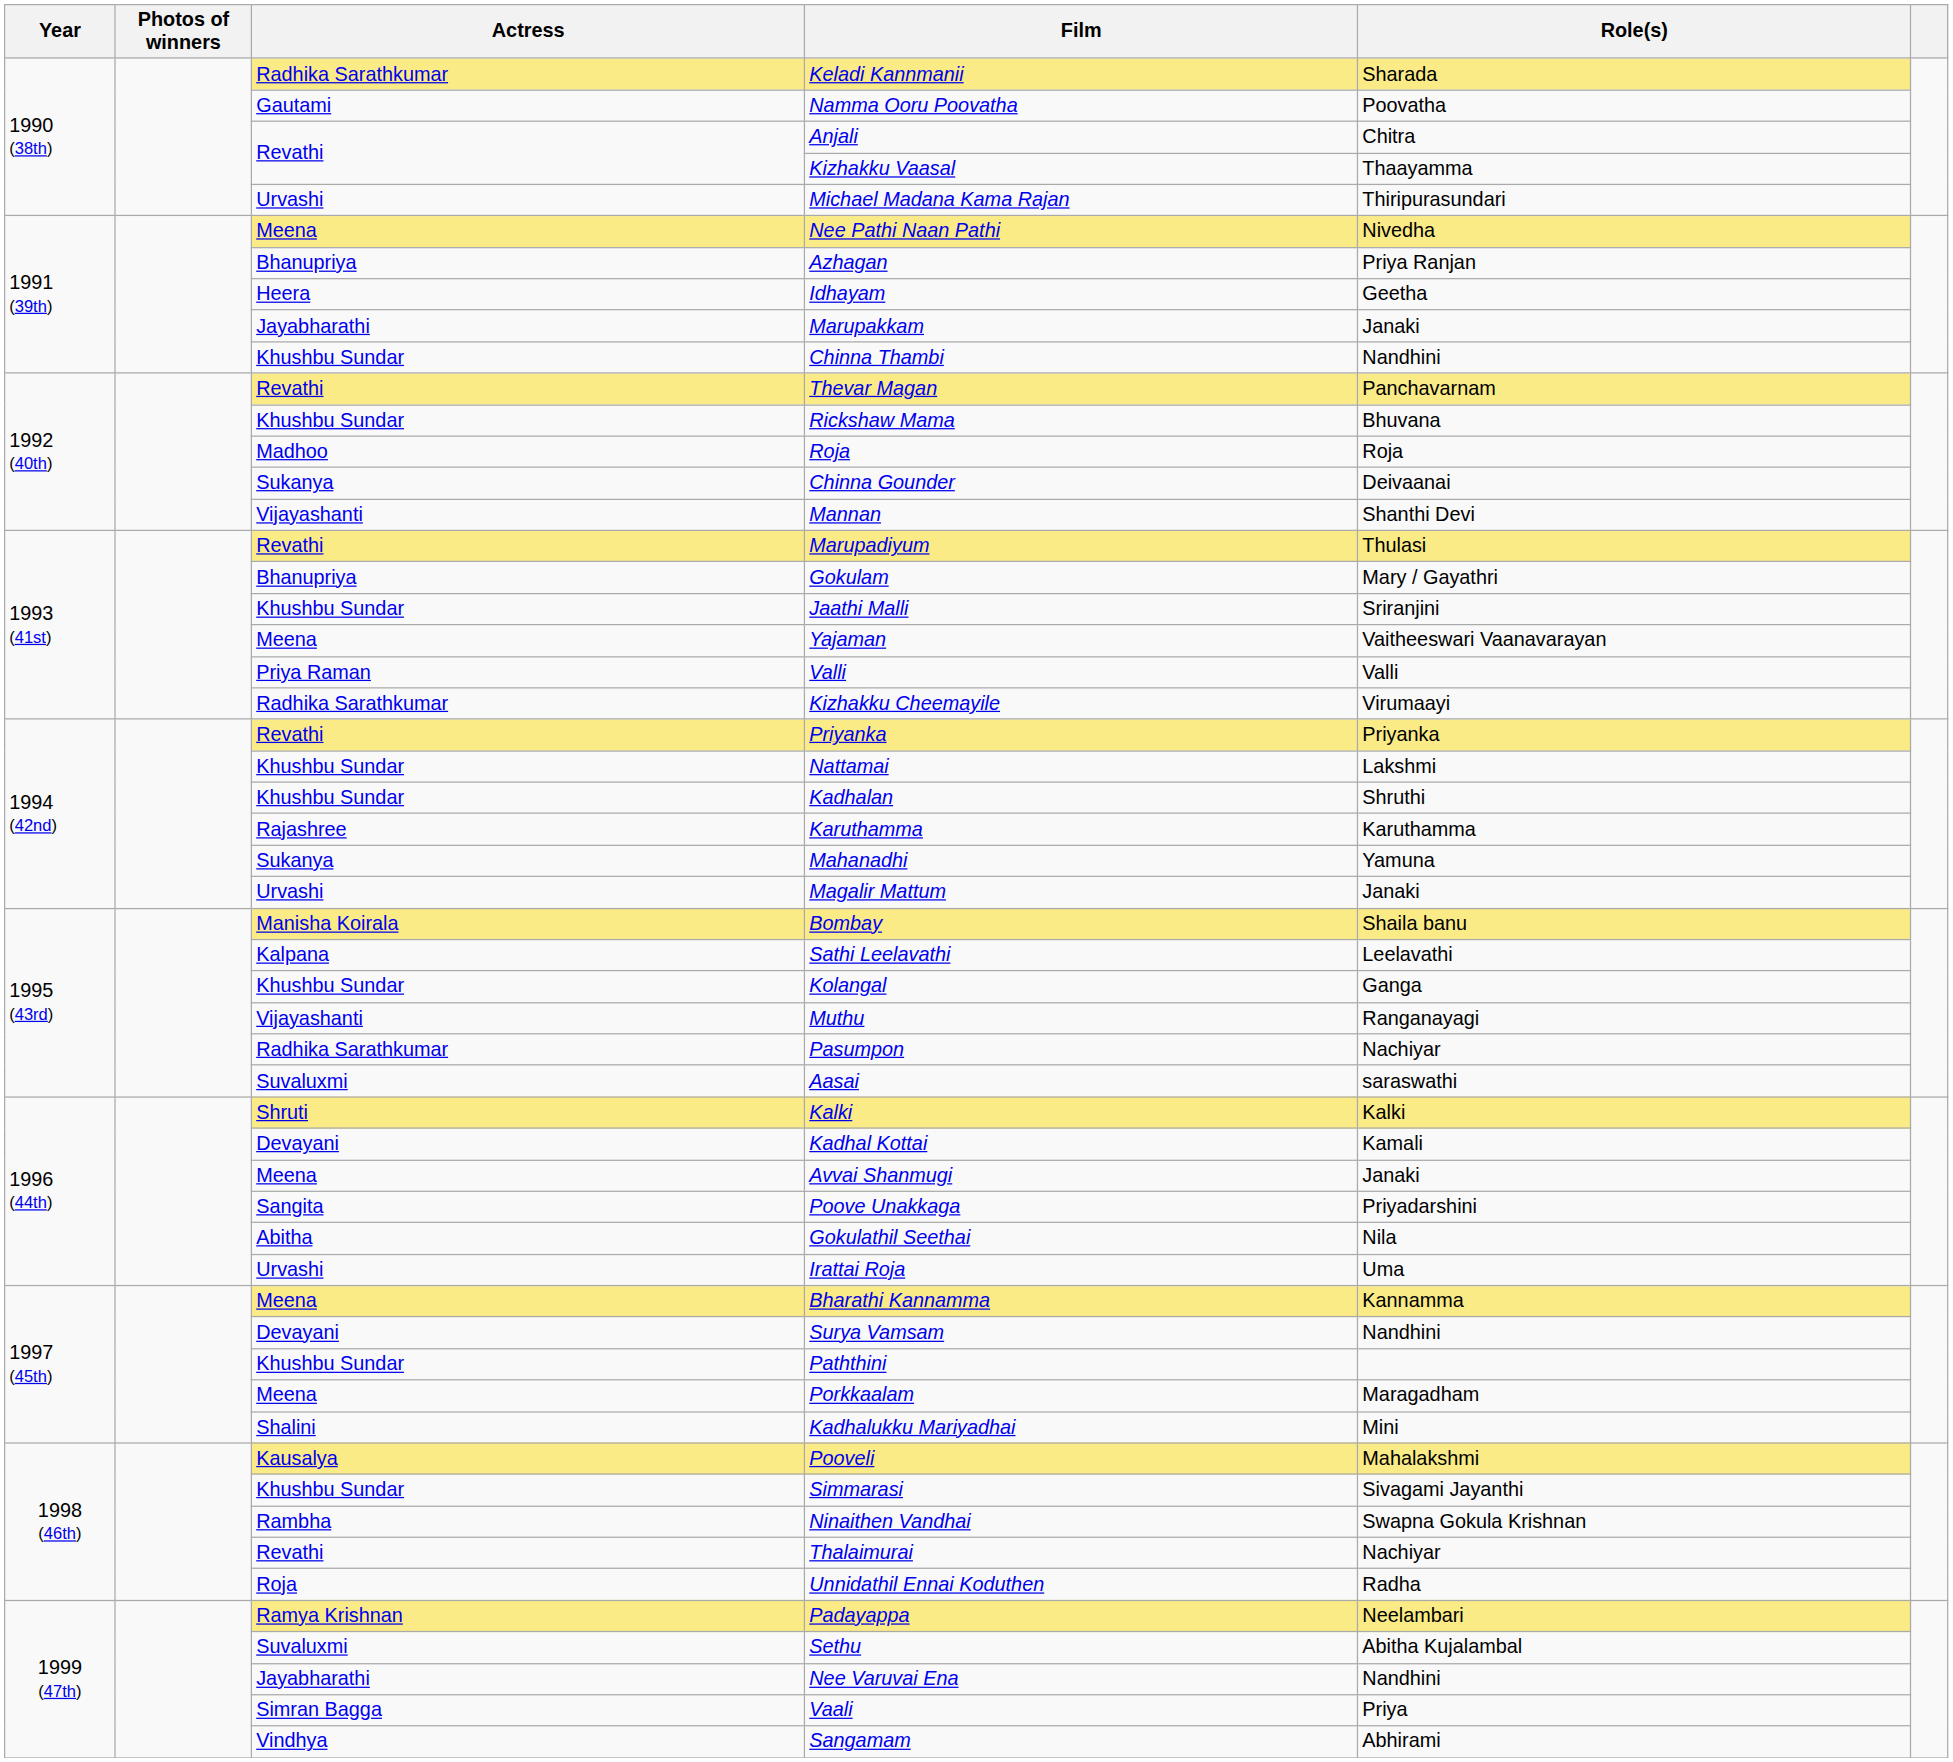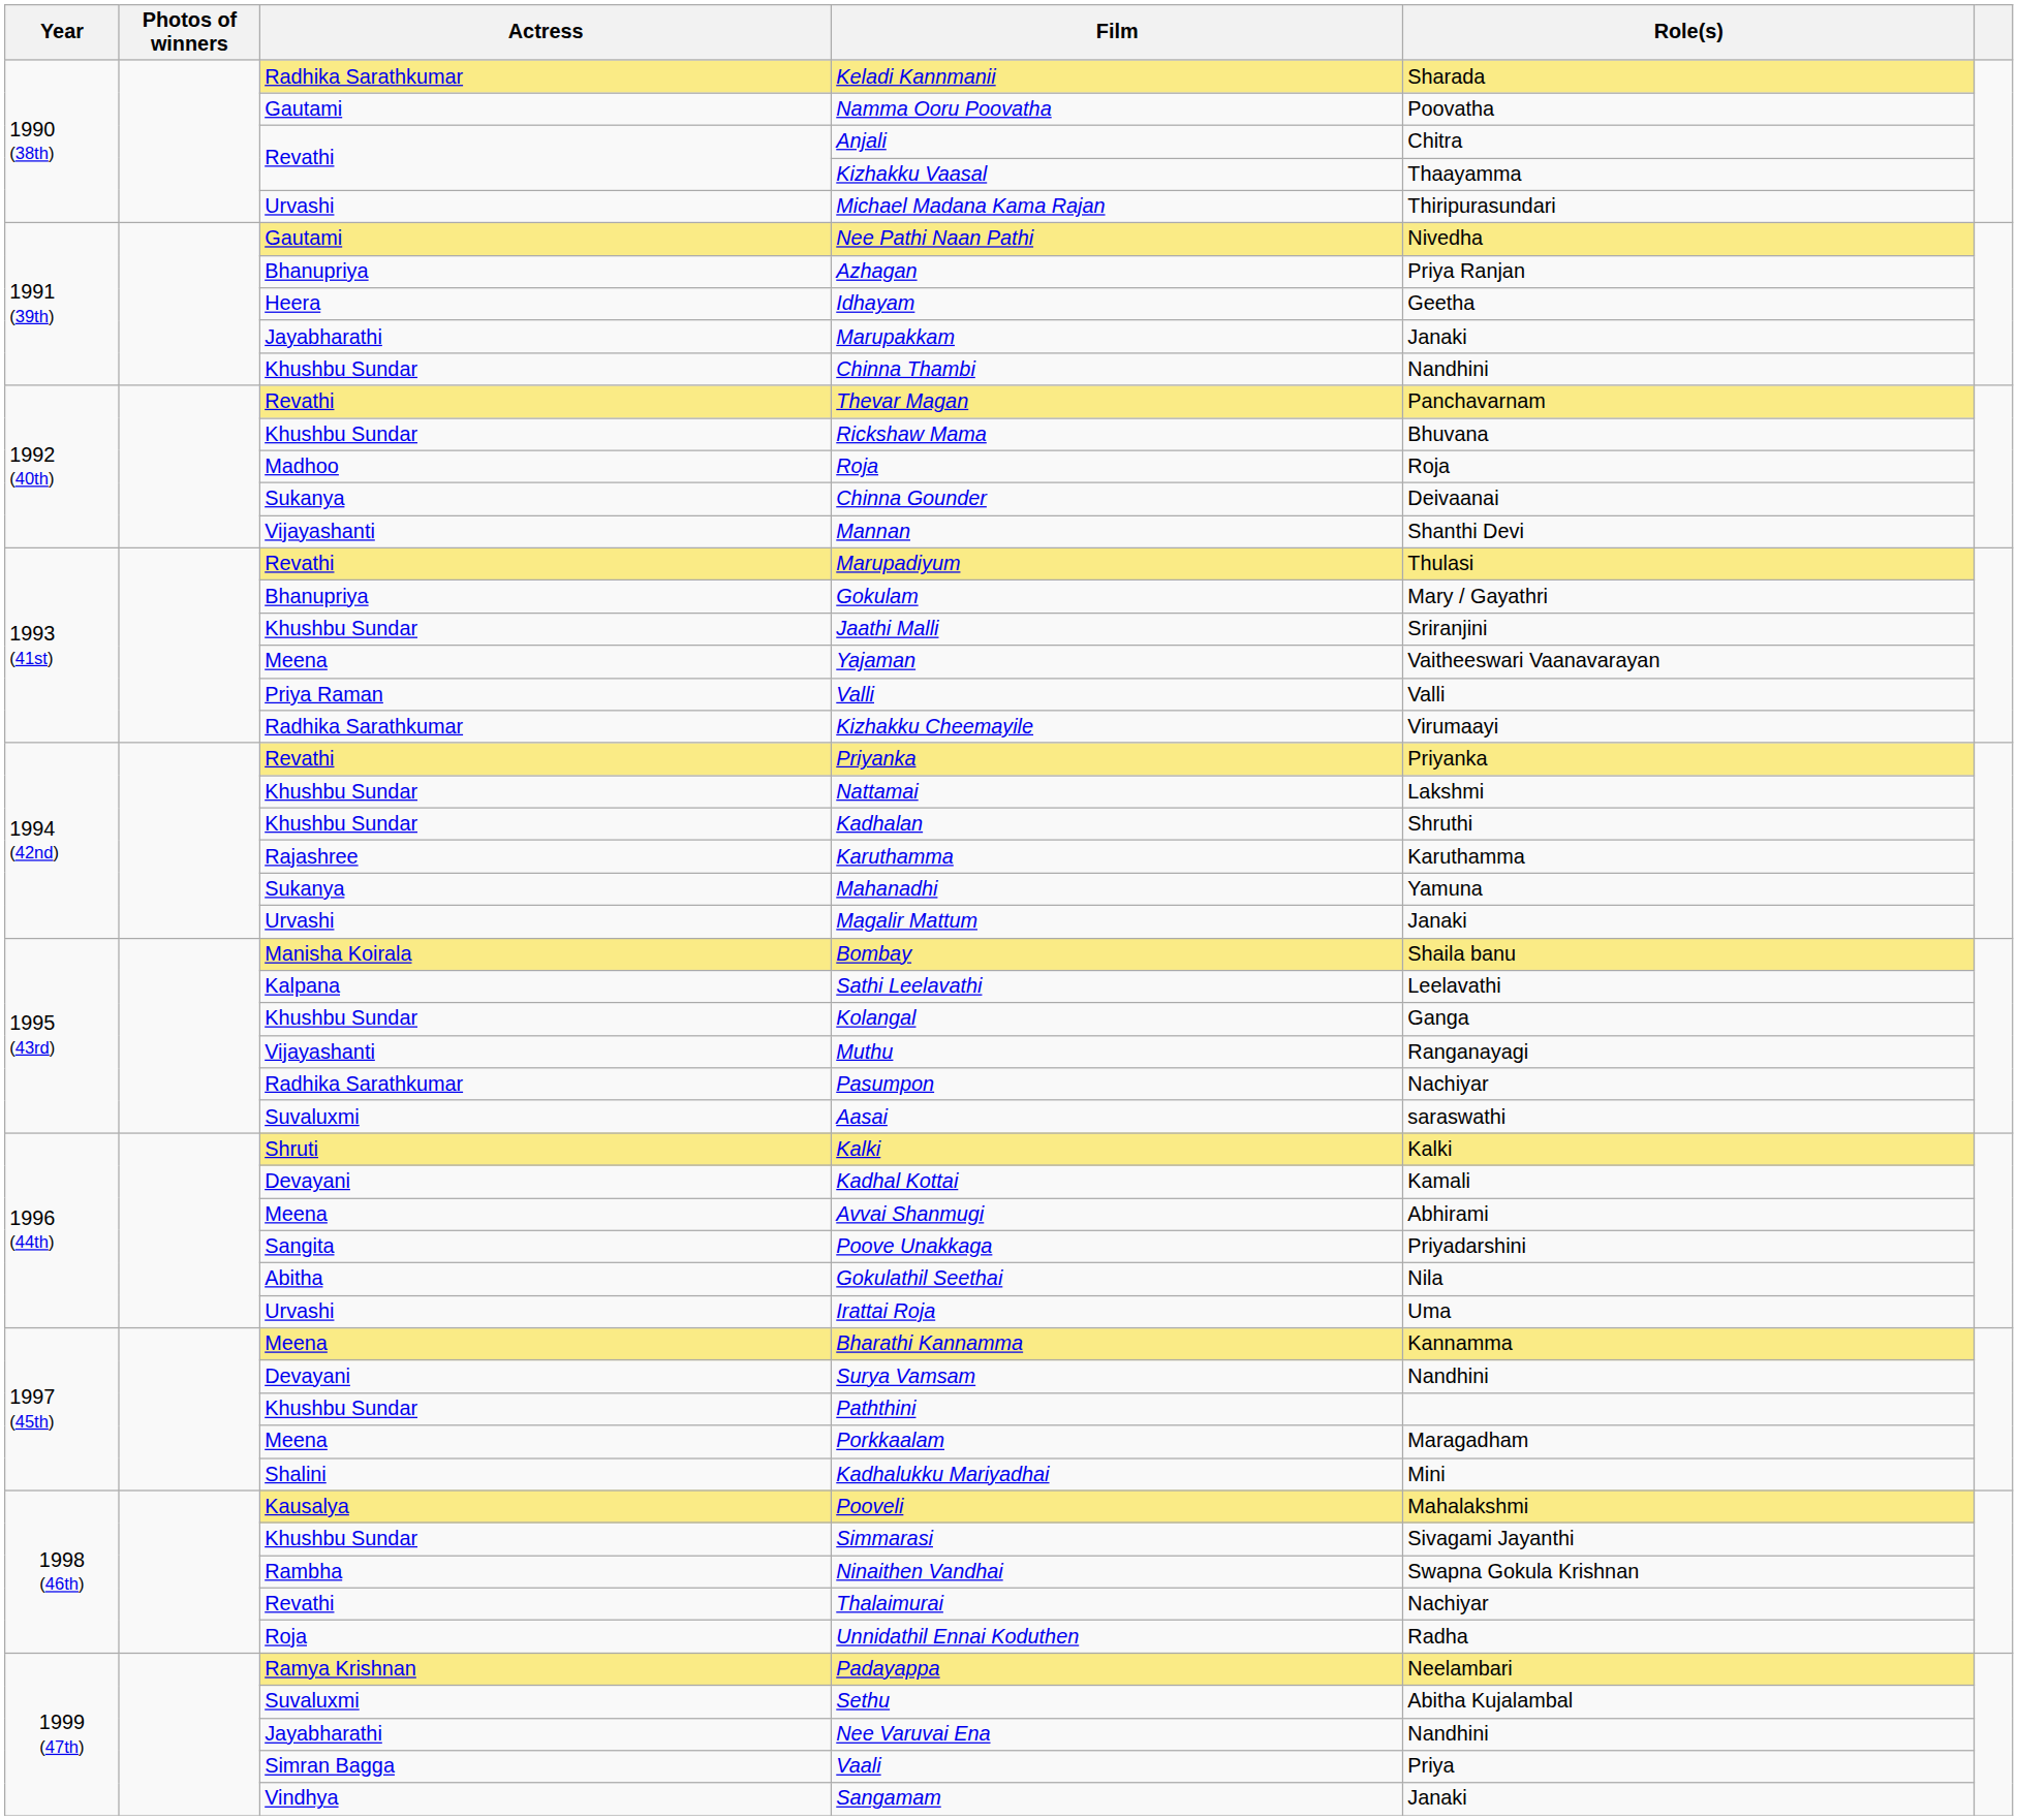 <table class="wikitable sortable">
 <tr>
 <th scope="col" style="width:3%;">Year</th>
 <th scope="col" style="width:3%;">Photos of winners</th>
 <th scope="col" style="width:15%;">Actress</th>
 <th scope="col" style="width:15%;">Film</th>
 <th scope="col" style="width:15%;">Role(s)</th>
 <th scope="col" style="width:1%;" class="unsortable"></th>
 </tr>
 <tr>
 <td rowspan="5">1990 <br><small>(<a href='#'>38th</a>) </small></td>
 <td rowspan="5"></td>
 <td style="background:#FAEB86;"><a href='#'>Radhika Sarathkumar</a> </td>
 <td style="background:#FAEB86;"><em><a href='#'>Keladi Kannmanii</a></em></td>
 <td style="background:#FAEB86;">Sharada</td>
 <td rowspan="5" style="text-align:center;"></td>
 </tr>
 <tr>
 <td><a href='#'>Gautami</a></td>
 <td><em><a href='#'>Namma Ooru Poovatha</a></em></td>
 <td>Poovatha</td>
 </tr>
 <tr>
 <td rowspan="2"><a href='#'>Revathi</a></td>
 <td><a href='#'><em>Anjali</em></a></td>
 <td>Chitra</td>
 </tr>
 <tr>
 <td><em><a href='#'>Kizhakku Vaasal</a></em></td>
 <td>Thaayamma</td>
 </tr>
 <tr>
 <td><a href='#'>Urvashi</a></td>
 <td><em><a href='#'>Michael Madana Kama Rajan</a></em></td>
 <td>Thiripurasundari</td>
 </tr>
 <tr>
 <td rowspan="5">1991 <br><small>(<a href='#'>39th</a>) </small></td>
 <td rowspan="5"></td>
-<td style="background:#FAEB86;"><a href='#'>Meena</a> </td>
+<td style="background:#FAEB86;"><a href='#'>Gautami</a> </td>
 <td style="background:#FAEB86;"><em><a href='#'>Nee Pathi Naan Pathi</a></em></td>
 <td style="background:#FAEB86;">Nivedha</td>
 <td rowspan="5" style="text-align:center;"></td>
 </tr>
 <tr>
 <td><a href='#'>Bhanupriya</a></td>
 <td><em><a href='#'>Azhagan</a></em></td>
 <td>Priya Ranjan</td>
 </tr>
 <tr>
 <td><a href='#'>Heera</a></td>
 <td><a href='#'><em>Idhayam</em></a></td>
 <td>Geetha</td>
 </tr>
 <tr>
 <td><a href='#'>Jayabharathi</a></td>
 <td><em><a href='#'>Marupakkam</a></em></td>
 <td>Janaki</td>
 </tr>
 <tr>
 <td><a href='#'>Khushbu Sundar</a></td>
 <td><em><a href='#'>Chinna Thambi</a></em></td>
 <td>Nandhini</td>
 </tr>
 <tr>
 <td rowspan="5">1992 <br><small>(<a href='#'>40th</a>) </small></td>
 <td rowspan="5"></td>
 <td style="background:#FAEB86;"><a href='#'>Revathi</a> </td>
 <td style="background:#FAEB86;"><em><a href='#'>Thevar Magan</a></em></td>
 <td style="background:#FAEB86;">Panchavarnam</td>
 <td rowspan="5" style="text-align:center;"></td>
 </tr>
 <tr>
 <td><a href='#'>Khushbu Sundar</a></td>
 <td><em><a href='#'>Rickshaw Mama</a></em></td>
 <td>Bhuvana</td>
 </tr>
 <tr>
 <td><a href='#'>Madhoo</a></td>
 <td><a href='#'><em>Roja</em></a></td>
 <td>Roja</td>
 </tr>
 <tr>
 <td><a href='#'>Sukanya</a></td>
 <td><em><a href='#'>Chinna Gounder</a></em></td>
 <td>Deivaanai</td>
 </tr>
 <tr>
 <td><a href='#'>Vijayashanti</a></td>
 <td><a href='#'><em>Mannan</em></a></td>
 <td>Shanthi Devi</td>
 </tr>
 <tr>
 <td rowspan="6">1993 <br><small>(<a href='#'>41st</a>) </small></td>
 <td rowspan="6"></td>
 <td style="background:#FAEB86;"><a href='#'>Revathi</a> </td>
 <td style="background:#FAEB86;"><em><a href='#'>Marupadiyum</a></em></td>
 <td style="background:#FAEB86;">Thulasi</td>
 <td rowspan="6" style="text-align:center;"></td>
 </tr>
 <tr>
 <td><a href='#'>Bhanupriya</a></td>
 <td><em><a href='#'>Gokulam</a></em></td>
 <td>Mary / Gayathri</td>
 </tr>
 <tr>
 <td><a href='#'>Khushbu Sundar</a></td>
 <td><em><a href='#'>Jaathi Malli</a></em></td>
 <td>Sriranjini</td>
 </tr>
 <tr>
 <td><a href='#'>Meena</a></td>
 <td><em><a href='#'>Yajaman</a></em></td>
 <td>Vaitheeswari Vaanavarayan</td>
 </tr>
 <tr>
 <td><a href='#'>Priya Raman</a></td>
 <td><em><a href='#'>Valli</a></em></td>
 <td>Valli</td>
 </tr>
 <tr>
 <td><a href='#'>Radhika Sarathkumar</a></td>
 <td><em><a href='#'>Kizhakku Cheemayile</a></em></td>
 <td>Virumaayi</td>
 </tr>
 <tr>
 <td rowspan="6">1994 <br><small>(<a href='#'>42nd</a>) </small></td>
 <td rowspan="6"></td>
 <td style="background:#FAEB86;"><a href='#'>Revathi</a> </td>
 <td style="background:#FAEB86;"><a href='#'><em>Priyanka</em></a></td>
 <td style="background:#FAEB86;">Priyanka</td>
 <td rowspan="6" style="text-align:center;"></td>
 </tr>
 <tr>
 <td><a href='#'>Khushbu Sundar</a></td>
 <td><em><a href='#'>Nattamai</a></em></td>
 <td>Lakshmi</td>
 </tr>
 <tr>
 <td><a href='#'>Khushbu Sundar</a></td>
 <td><em><a href='#'>Kadhalan</a></em></td>
 <td>Shruthi</td>
 </tr>
 <tr>
 <td><a href='#'>Rajashree</a></td>
 <td><em><a href='#'>Karuthamma</a></em></td>
 <td>Karuthamma</td>
 </tr>
 <tr>
 <td><a href='#'>Sukanya</a></td>
 <td><em><a href='#'>Mahanadhi</a></em></td>
 <td>Yamuna</td>
 </tr>
 <tr>
 <td><a href='#'>Urvashi</a></td>
 <td><a href='#'><em>Magalir Mattum</em></a></td>
 <td>Janaki</td>
 </tr>
 <tr>
 <td rowspan="6">1995 <br><small>(<a href='#'>43rd</a>) </small></td>
 <td rowspan="6"></td>
 <td style="background:#FAEB86;"><a href='#'>Manisha Koirala</a> </td>
 <td style="background:#FAEB86;"><a href='#'><em>Bombay</em></a></td>
 <td style="background:#FAEB86;">Shaila banu</td>
 <td rowspan="6" style="text-align:center;"></td>
 </tr>
 <tr>
 <td><a href='#'>Kalpana</a></td>
 <td><a href='#'><em>Sathi Leelavathi</em></a></td>
 <td>Leelavathi</td>
 </tr>
 <tr>
 <td><a href='#'>Khushbu Sundar</a></td>
 <td><a href='#'><em>Kolangal</em></a></td>
 <td>Ganga</td>
 </tr>
 <tr>
 <td><a href='#'>Vijayashanti</a></td>
 <td><a href='#'><em>Muthu</em></a></td>
 <td>Ranganayagi</td>
 </tr>
 <tr>
 <td><a href='#'>Radhika Sarathkumar</a></td>
 <td><em><a href='#'>Pasumpon</a></em></td>
 <td>Nachiyar</td>
 </tr>
 <tr>
 <td><a href='#'>Suvaluxmi</a></td>
 <td><em><a href='#'>Aasai</a></em></td>
 <td>saraswathi</td>
 </tr>
 <tr>
 <td rowspan="6">1996 <br><small>(<a href='#'>44th</a>) </small></td>
 <td rowspan="6"></td>
 <td style="background:#FAEB86;"><a href='#'>Shruti</a> </td>
 <td style="background:#FAEB86;"><a href='#'><em>Kalki</em></a></td>
 <td style="background:#FAEB86;">Kalki</td>
 <td rowspan="6" style="text-align:center;"></td>
 </tr>
 <tr>
 <td><a href='#'>Devayani</a></td>
 <td><em><a href='#'>Kadhal Kottai</a></em></td>
 <td>Kamali</td>
 </tr>
 <tr>
 <td><a href='#'>Meena</a></td>
 <td><em><a href='#'>Avvai Shanmugi</a></em></td>
-<td>Janaki</td>
+<td>Abhirami</td>
 </tr>
 <tr>
 <td><a href='#'>Sangita</a></td>
 <td><em><a href='#'>Poove Unakkaga</a></em></td>
 <td>Priyadarshini</td>
 </tr>
 <tr>
 <td><a href='#'>Abitha</a></td>
 <td><a href='#'><em>Gokulathil Seethai</em></a></td>
 <td>Nila</td>
 </tr>
 <tr>
 <td><a href='#'>Urvashi</a></td>
 <td><em><a href='#'>Irattai Roja</a></em></td>
 <td>Uma</td>
 </tr>
 <tr>
 <td rowspan="5">1997 <br><small>(<a href='#'>45th</a>) </small></td>
 <td rowspan="5"></td>
 <td style="background:#FAEB86;"><a href='#'>Meena</a> </td>
 <td style="background:#FAEB86;"><em><a href='#'>Bharathi Kannamma</a></em></td>
 <td style="background:#FAEB86;">Kannamma</td>
 <td rowspan="5" style="text-align:center;"></td>
 </tr>
 <tr>
 <td><a href='#'>Devayani</a></td>
 <td><em><a href='#'>Surya Vamsam</a></em></td>
 <td>Nandhini</td>
 </tr>
 <tr>
 <td><a href='#'>Khushbu Sundar</a></td>
 <td><a href='#'><em>Paththini</em></a></td>
 <td></td>
 </tr>
 <tr>
 <td><a href='#'>Meena</a></td>
 <td><em><a href='#'>Porkkaalam</a></em></td>
 <td>Maragadham</td>
 </tr>
 <tr>
 <td><a href='#'>Shalini</a></td>
 <td><em><a href='#'>Kadhalukku Mariyadhai</a></em></td>
 <td>Mini</td>
 </tr>
 <tr>
 <td rowspan="5" scope="row" style="text-align:center">1998 <br><small>(<a href='#'>46th</a>) </small></td>
 <td rowspan="5" style="text-align:center"></td>
 <td style="background:#FAEB86;"><a href='#'>Kausalya</a> </td>
 <td style="background:#FAEB86;"><em><a href='#'>Pooveli</a></em></td>
 <td style="background:#FAEB86;">Mahalakshmi</td>
 <td rowspan="5" style="text-align:center;"></td>
 </tr>
 <tr>
 <td><a href='#'>Khushbu Sundar</a></td>
 <td><em><a href='#'>Simmarasi</a></em></td>
 <td>Sivagami Jayanthi</td>
 </tr>
 <tr>
 <td><a href='#'>Rambha</a></td>
 <td><em><a href='#'>Ninaithen Vandhai</a></em></td>
 <td>Swapna Gokula Krishnan</td>
 </tr>
 <tr>
 <td><a href='#'>Revathi</a></td>
 <td><em><a href='#'>Thalaimurai</a></em></td>
 <td>Nachiyar</td>
 </tr>
 <tr>
 <td><a href='#'>Roja</a></td>
 <td><em><a href='#'>Unnidathil Ennai Koduthen</a></em></td>
 <td>Radha</td>
 </tr>
 <tr>
 <td rowspan="5" scope="row" style="text-align:center">1999 <br><small>(<a href='#'>47th</a>) </small></td>
 <td rowspan="5" style="text-align:center"></td>
 <td style="background:#FAEB86;"><a href='#'>Ramya Krishnan</a> </td>
 <td style="background:#FAEB86;"><em><a href='#'>Padayappa</a></em></td>
 <td style="background:#FAEB86;">Neelambari</td>
 <td rowspan="5" style="text-align:center;"></td>
 </tr>
 <tr>
 <td><a href='#'>Suvaluxmi</a></td>
 <td><a href='#'><em>Sethu</em></a></td>
 <td>Abitha Kujalambal</td>
 </tr>
 <tr>
 <td><a href='#'>Jayabharathi</a></td>
 <td><em><a href='#'>Nee Varuvai Ena</a></em></td>
 <td>Nandhini</td>
 </tr>
 <tr>
 <td><a href='#'>Simran Bagga</a></td>
 <td><em><a href='#'>Vaali</a></em></td>
 <td>Priya</td>
 </tr>
 <tr>
 <td><a href='#'>Vindhya</a></td>
 <td><em><a href='#'>Sangamam</a></em></td>
-<td>Abhirami</td>
+<td>Janaki</td>
 </tr>
 </table>
